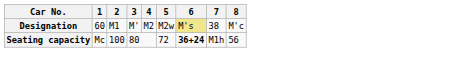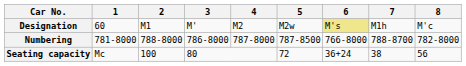 <table class="wikitable">
 <tr>
 <th>Car No.</th>
 <th>1</th>
 <th>2</th>
 <th>3</th>
 <th>4</th>
 <th>5</th>
 <th>6</th>
 <th>7</th>
 <th>8</th>
 </tr>
 <tr>
 <th>Designation</th>
 <td>60</td>
 <td>M1</td>
 <td>M'</td>
 <td>M2</td>
 <td>M2w</td>
 <td style="background: khaki;">M's</td>
-<td>38</td>
+<td>M1h</td>
 <td>M'c</td>
+</tr>
+<tr>
+<th>Numbering</th>
+<td>781-8000</td>
+<td>788-8000</td>
+<td>786-8000</td>
+<td>787-8000</td>
+<td>787-8500</td>
+<td>766-8000</td>
+<td>788-8700</td>
+<td>782-8000</td>
 </tr>
 <tr>
 <th>Seating capacity</th>
 <td>Mc</td>
 <td>100</td>
 <td colspan="2">80</td>
 <td>72</td>
-<td><strong>36+24</strong></td>
-<td>M1h</td>
+<td>36+24</td>
+<td>38</td>
 <td>56</td>
 </tr>
 </table>
